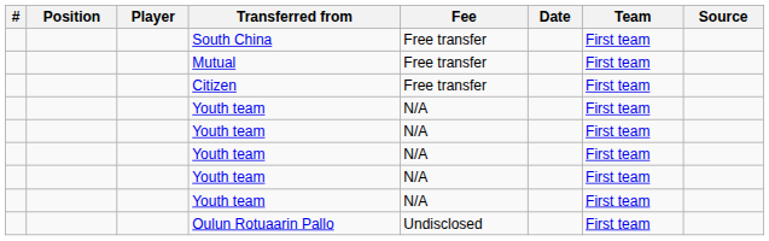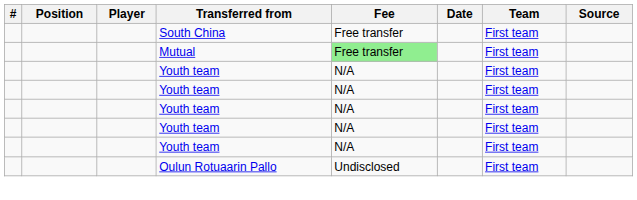 <table class="wikitable sortable" style="width:90%; text-align:center; font-size:95%; text-align:left;">
 <tr>
 <th>#</th>
 <th>Position</th>
 <th>Player</th>
 <th>Transferred from</th>
 <th>Fee</th>
 <th>Date</th>
 <th>Team</th>
 <th>Source</th>
 </tr>
 <tr>
 <td></td>
 <td></td>
 <td></td>
 <td> <a href='#'>South China</a></td>
 <td>Free transfer</td>
 <td></td>
 <td><a href='#'>First team</a></td>
 <td></td>
 </tr>
 <tr>
 <td></td>
 <td></td>
 <td></td>
 <td> <a href='#'>Mutual</a></td>
-<td>Free transfer</td>
-<td></td>
-<td><a href='#'>First team</a></td>
-<td></td>
-</tr>
-<tr>
-<td></td>
-<td></td>
-<td></td>
-<td> <a href='#'>Citizen</a></td>
-<td>Free transfer</td>
+<td style="background: lightgreen;">Free transfer</td>
 <td></td>
 <td><a href='#'>First team</a></td>
 <td></td>
 </tr>
 <tr>
 <td></td>
 <td></td>
 <td></td>
 <td><a href='#'>Youth team</a></td>
 <td>N/A</td>
 <td></td>
 <td><a href='#'>First team</a></td>
 <td></td>
 </tr>
 <tr>
 <td></td>
 <td></td>
 <td></td>
 <td><a href='#'>Youth team</a></td>
 <td>N/A</td>
 <td></td>
 <td><a href='#'>First team</a></td>
 <td></td>
 </tr>
 <tr>
 <td></td>
 <td></td>
 <td></td>
 <td><a href='#'>Youth team</a></td>
 <td>N/A</td>
 <td></td>
 <td><a href='#'>First team</a></td>
 <td></td>
 </tr>
 <tr>
 <td></td>
 <td></td>
 <td></td>
 <td><a href='#'>Youth team</a></td>
 <td>N/A</td>
 <td></td>
 <td><a href='#'>First team</a></td>
 <td></td>
 </tr>
 <tr>
 <td></td>
 <td></td>
 <td></td>
 <td><a href='#'>Youth team</a></td>
 <td>N/A</td>
 <td></td>
 <td><a href='#'>First team</a></td>
 <td></td>
 </tr>
 <tr>
 <td></td>
 <td></td>
 <td></td>
 <td> <a href='#'>Oulun Rotuaarin Pallo</a></td>
 <td>Undisclosed</td>
 <td></td>
 <td><a href='#'>First team</a></td>
 <td></td>
 </tr>
 </table>
